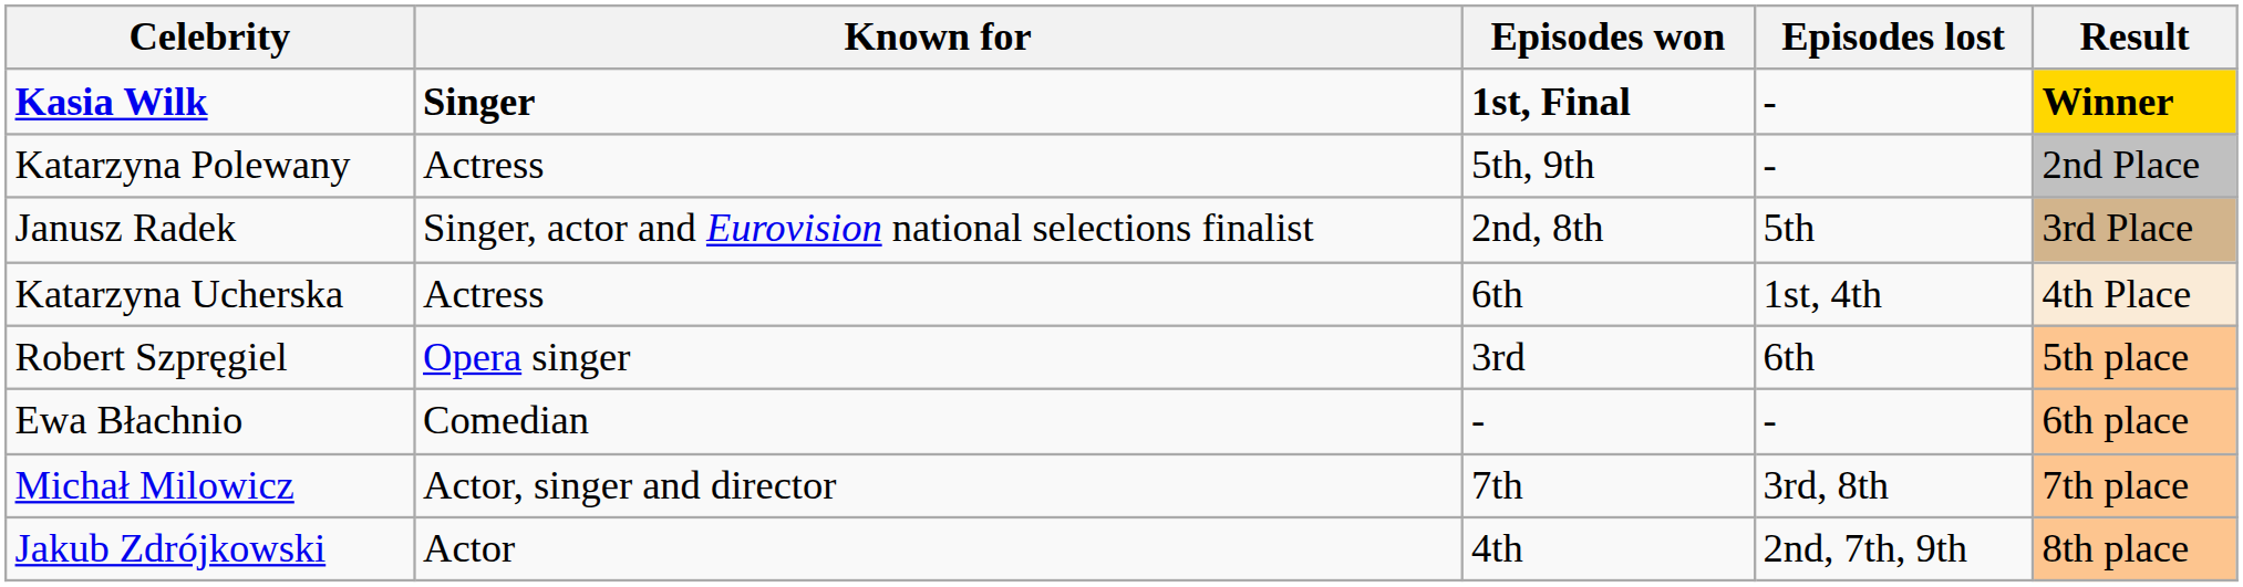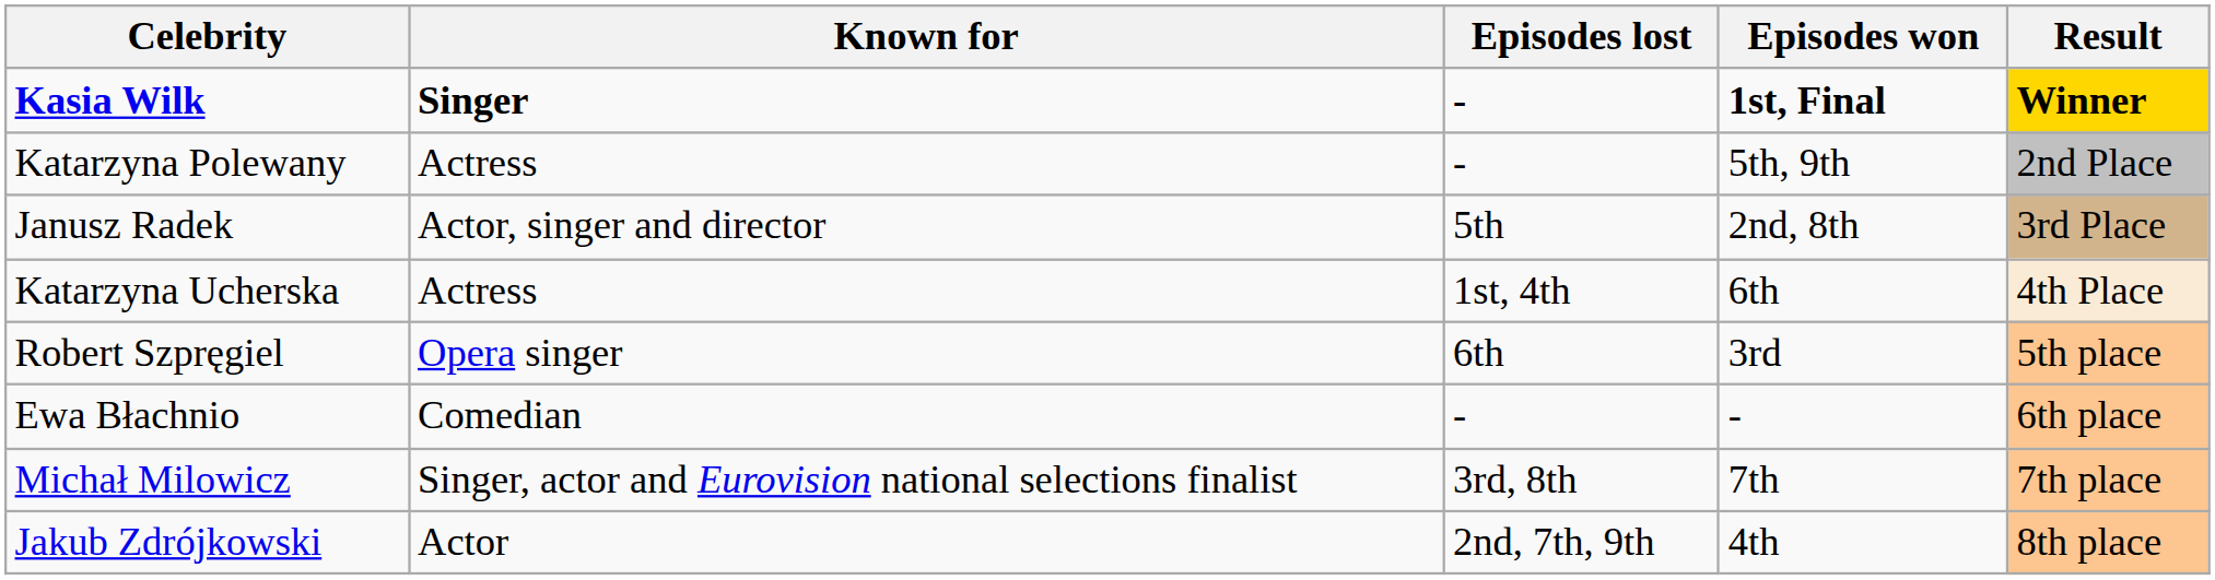 <table class="wikitable" style="width:70%;">
 <tr>
 <th>Celebrity</th>
 <th>Known for</th>
+<th>Episodes lost</th>
 <th>Episodes won</th>
-<th>Episodes lost</th>
 <th>Result</th>
 </tr>
 <tr>
 <td><strong><a href='#'>Kasia Wilk</a></strong></td>
 <td><strong>Singer</strong></td>
+<td><strong>-</strong></td>
 <td><strong>1st, Final</strong></td>
-<td><strong>-</strong></td>
 <td Bgcolor="gold"><strong>Winner</strong></td>
 </tr>
 <tr>
 <td>Katarzyna Polewany</td>
 <td>Actress</td>
+<td>-</td>
 <td>5th, 9th</td>
-<td>-</td>
 <td Bgcolor="silver">2nd Place</td>
 </tr>
 <tr>
 <td>Janusz Radek</td>
-<td>Singer, actor and <em><a href='#'>Eurovision</a></em> national selections finalist</td>
+<td>Actor, singer and director</td>
+<td>5th</td>
 <td>2nd, 8th</td>
-<td>5th</td>
 <td Bgcolor="tan">3rd Place</td>
 </tr>
 <tr>
 <td>Katarzyna Ucherska</td>
 <td>Actress</td>
+<td>1st, 4th</td>
 <td>6th</td>
-<td>1st, 4th</td>
 <td Bgcolor="antiquewhite">4th Place</td>
 </tr>
 <tr>
 <td>Robert Szpręgiel</td>
 <td><a href='#'>Opera</a> singer</td>
+<td>6th</td>
 <td>3rd</td>
-<td>6th</td>
 <td style="background:#fdc58f;">5th place</td>
 </tr>
 <tr>
 <td>Ewa Błachnio</td>
 <td>Comedian</td>
 <td>-</td>
 <td>-</td>
 <td style="background:#fdc58f;">6th place</td>
 </tr>
 <tr>
 <td><a href='#'>Michał Milowicz</a></td>
-<td>Actor, singer and director</td>
+<td>Singer, actor and <em><a href='#'>Eurovision</a></em> national selections finalist</td>
+<td>3rd, 8th</td>
 <td>7th</td>
-<td>3rd, 8th</td>
 <td style="background:#fdc58f;">7th place</td>
 </tr>
 <tr>
 <td><a href='#'>Jakub Zdrójkowski</a></td>
 <td>Actor</td>
+<td>2nd, 7th, 9th</td>
 <td>4th</td>
-<td>2nd, 7th, 9th</td>
 <td style="background:#fdc58f;">8th place</td>
 </tr>
 </table>
